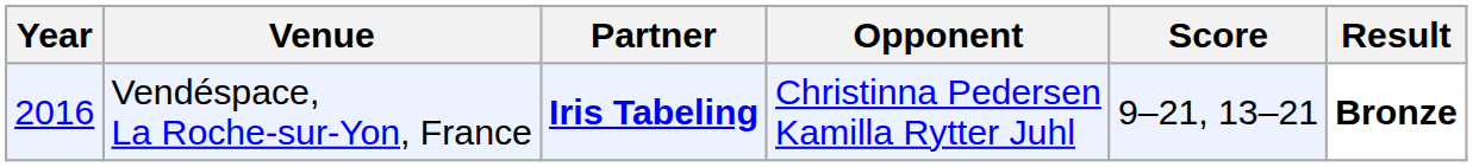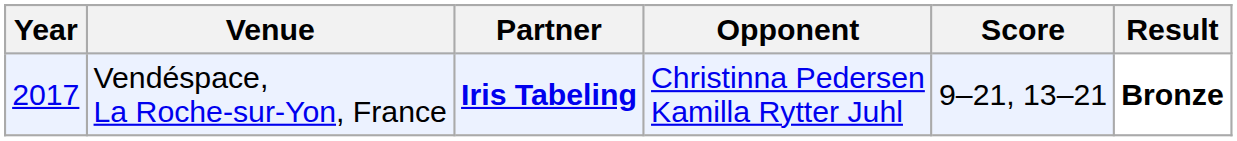 <table class="sortable wikitable" style="font-size: 90%;">
 <tr>
 <th>Year</th>
 <th>Venue</th>
 <th>Partner</th>
 <th>Opponent</th>
 <th>Score</th>
 <th>Result</th>
 </tr>
 <tr style="background:#ECF2FF">
-<td align="center"><a href='#'>2016</a></td>
+<td align="center"><a href='#'>2017</a></td>
 <td align="left">Vendéspace,<br><a href='#'>La Roche-sur-Yon</a>, France</td>
 <td align="left"><strong> <a href='#'>Iris Tabeling</a></strong></td>
 <td align="left"> <a href='#'>Christinna Pedersen</a><br> <a href='#'>Kamilla Rytter Juhl</a></td>
 <td align="left">9–21, 13–21</td>
 <td style="text-align:left; background:white"> <strong>Bronze</strong></td>
 </tr>
 </table>
